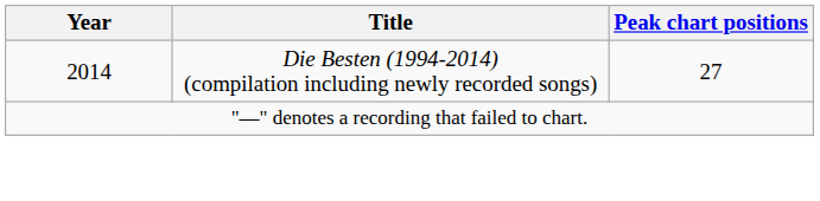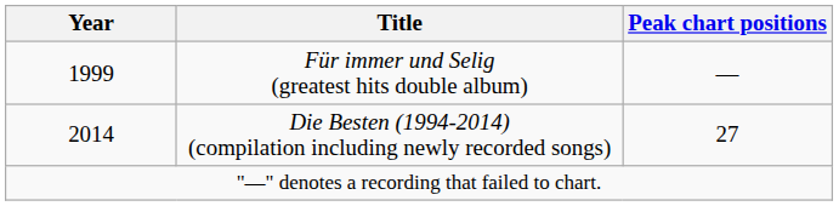 <table class="wikitable plainrowheaders" style="text-align:center;">
 <tr>
 <th scope="col" style="width:7em;">Year</th>
 <th scope="col" style="width:19em;">Title</th>
 <th scope="col"><a href='#'>Peak chart positions</a><br></th>
+</tr>
+<tr>
+<td>1999</td>
+<td><em>Für immer und Selig</em><br>(greatest hits double album)</td>
+<td>—</td>
 </tr>
 <tr>
 <td>2014</td>
 <td><em>Die Besten (1994-2014)</em><br>(compilation including newly recorded songs)</td>
 <td>27</td>
 </tr>
 <tr>
 <td colspan=3 style="font-size:90%">"—" denotes a recording that failed to chart.</td>
 </tr>
 </table>
